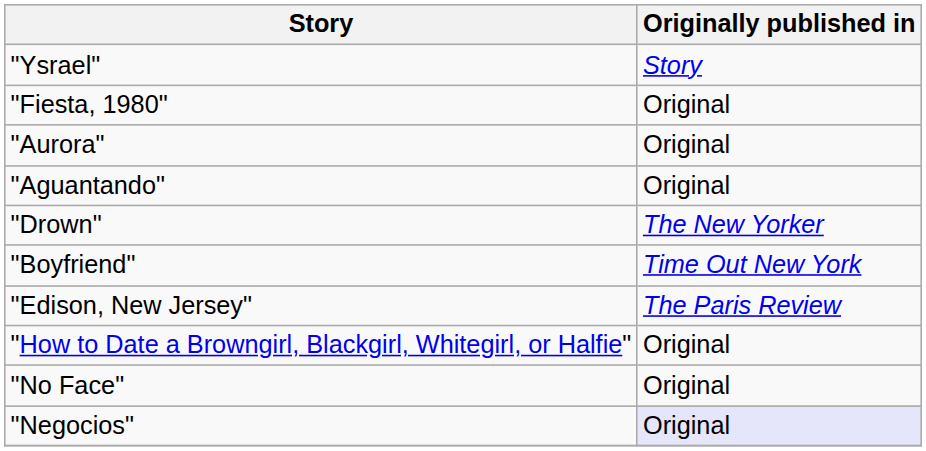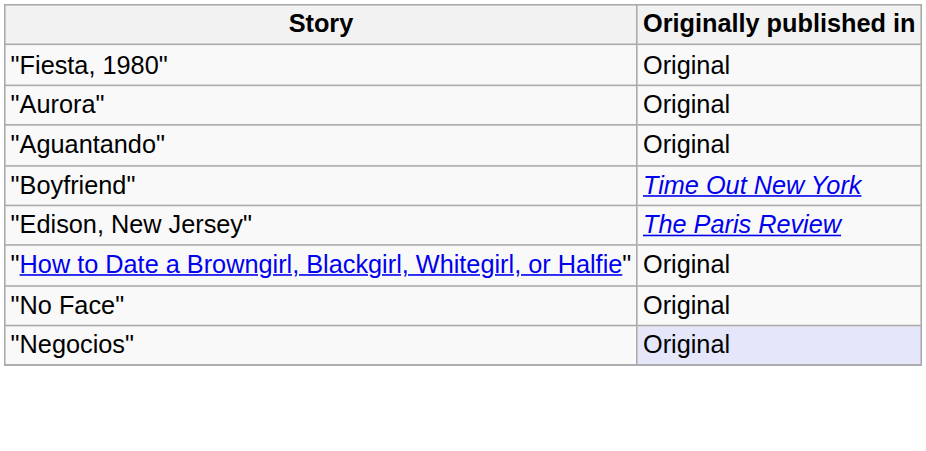 <table class="wikitable">
 <tr>
 <th><strong>Story</strong></th>
 <th><strong>Originally published in</strong></th>
-</tr>
-<tr>
-<td>"Ysrael"</td>
-<td><em><a href='#'>Story</a></em></td>
 </tr>
 <tr>
 <td>"Fiesta, 1980"</td>
 <td>Original</td>
 </tr>
 <tr>
 <td>"Aurora"</td>
 <td>Original</td>
 </tr>
 <tr>
 <td>"Aguantando"</td>
 <td>Original</td>
-</tr>
-<tr>
-<td>"Drown"</td>
-<td><em><a href='#'>The New Yorker</a></em></td>
 </tr>
 <tr>
 <td>"Boyfriend"</td>
 <td><em><a href='#'>Time Out New York</a></em></td>
 </tr>
 <tr>
 <td>"Edison, New Jersey"</td>
 <td><em><a href='#'>The Paris Review</a></em></td>
 </tr>
 <tr>
 <td>"<a href='#'>How to Date a Browngirl, Blackgirl, Whitegirl, or Halfie</a>"</td>
 <td>Original</td>
 </tr>
 <tr>
 <td>"No Face"</td>
 <td>Original</td>
 </tr>
 <tr>
 <td>"Negocios"</td>
 <td style="background: lavender;">Original</td>
 </tr>
 <tr>
 </tr>
 </table>
